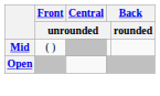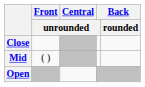 <table class="wikitable" style="text-align: center;">
 <tr>
 <th rowspan="2"></th>
 <th><a href='#'>Front</a></th>
 <th><a href='#'>Central</a></th>
 <th colspan="2"><a href='#'>Back</a></th>
 </tr>
 <tr>
 <th colspan="3">unrounded</th>
 <th>rounded</th>
+</tr>
+<tr>
+<th><a href='#'>Close</a></th>
+<td> </td>
+<td style="background: silver;"></td>
+<td> </td>
+<td> </td>
 </tr>
 <tr>
 <th><a href='#'>Mid</a></th>
 <td>  ( )</td>
 <td style="background: silver;"></td>
 <td> </td>
 <td> </td>
 </tr>
 <tr>
 <th><a href='#'>Open</a></th>
 <td style="background: silver;"></td>
 <td> </td>
 <td colspan="2" style="background: silver;"></td>
 </tr>
 </table>
